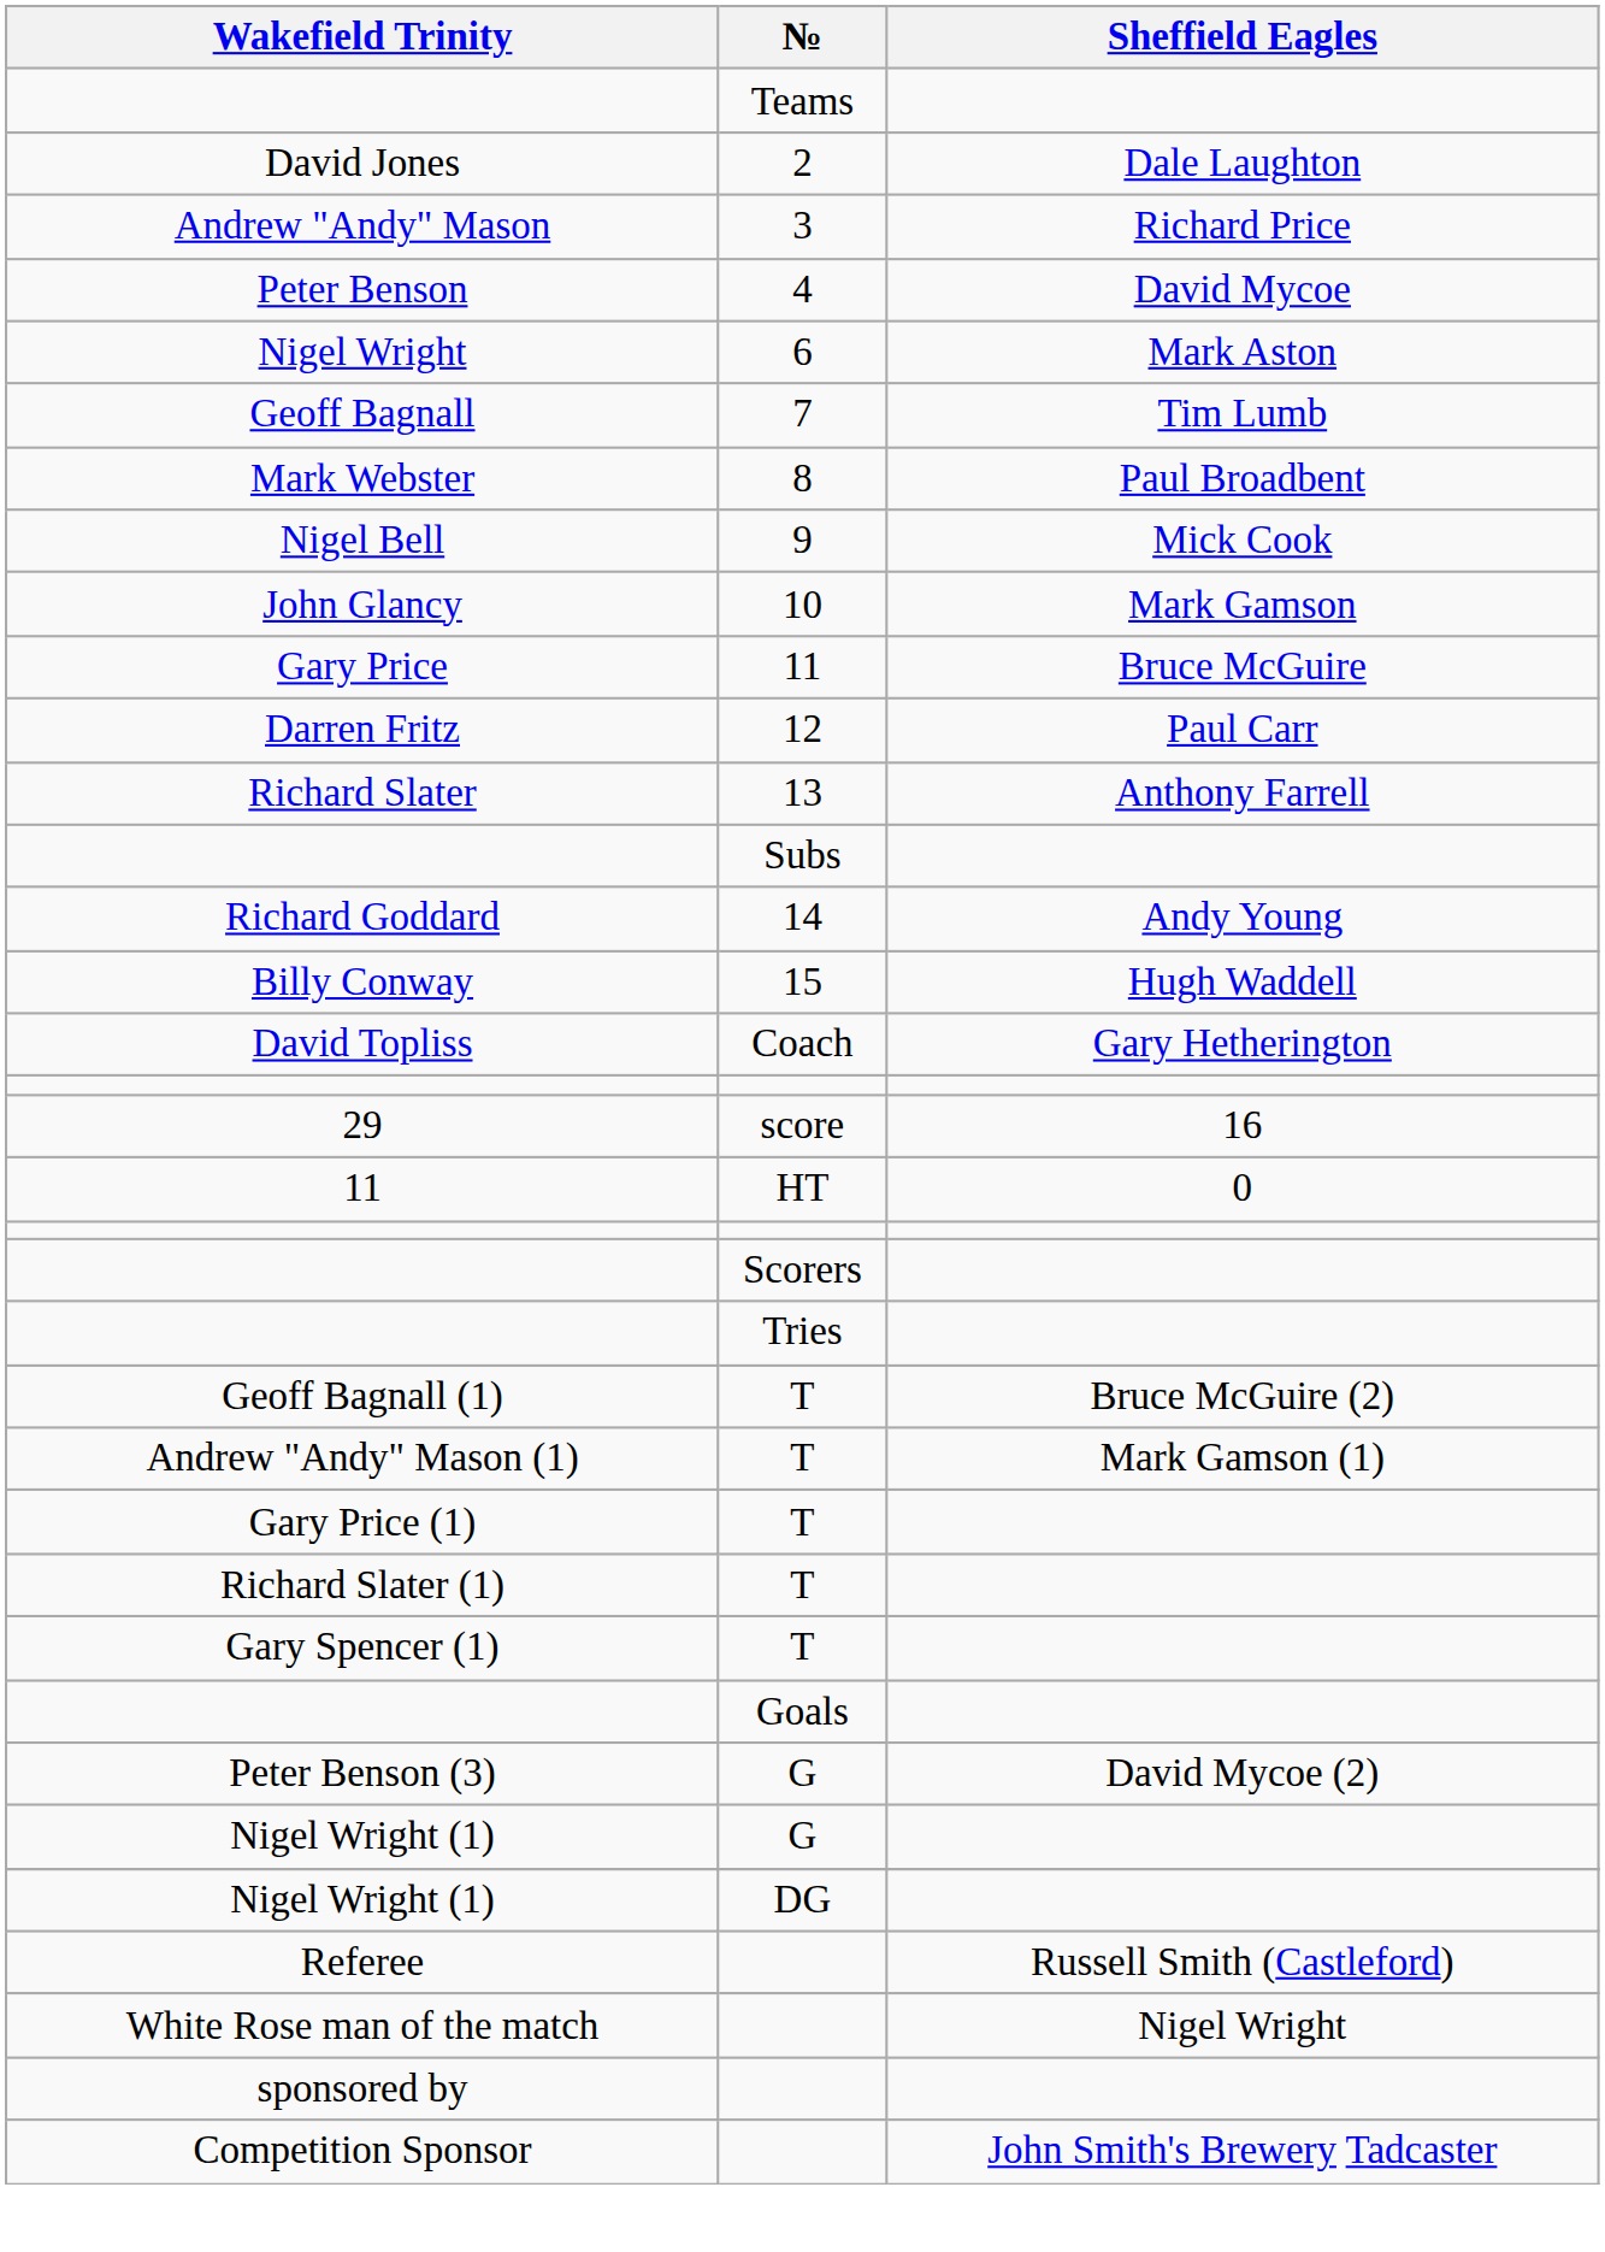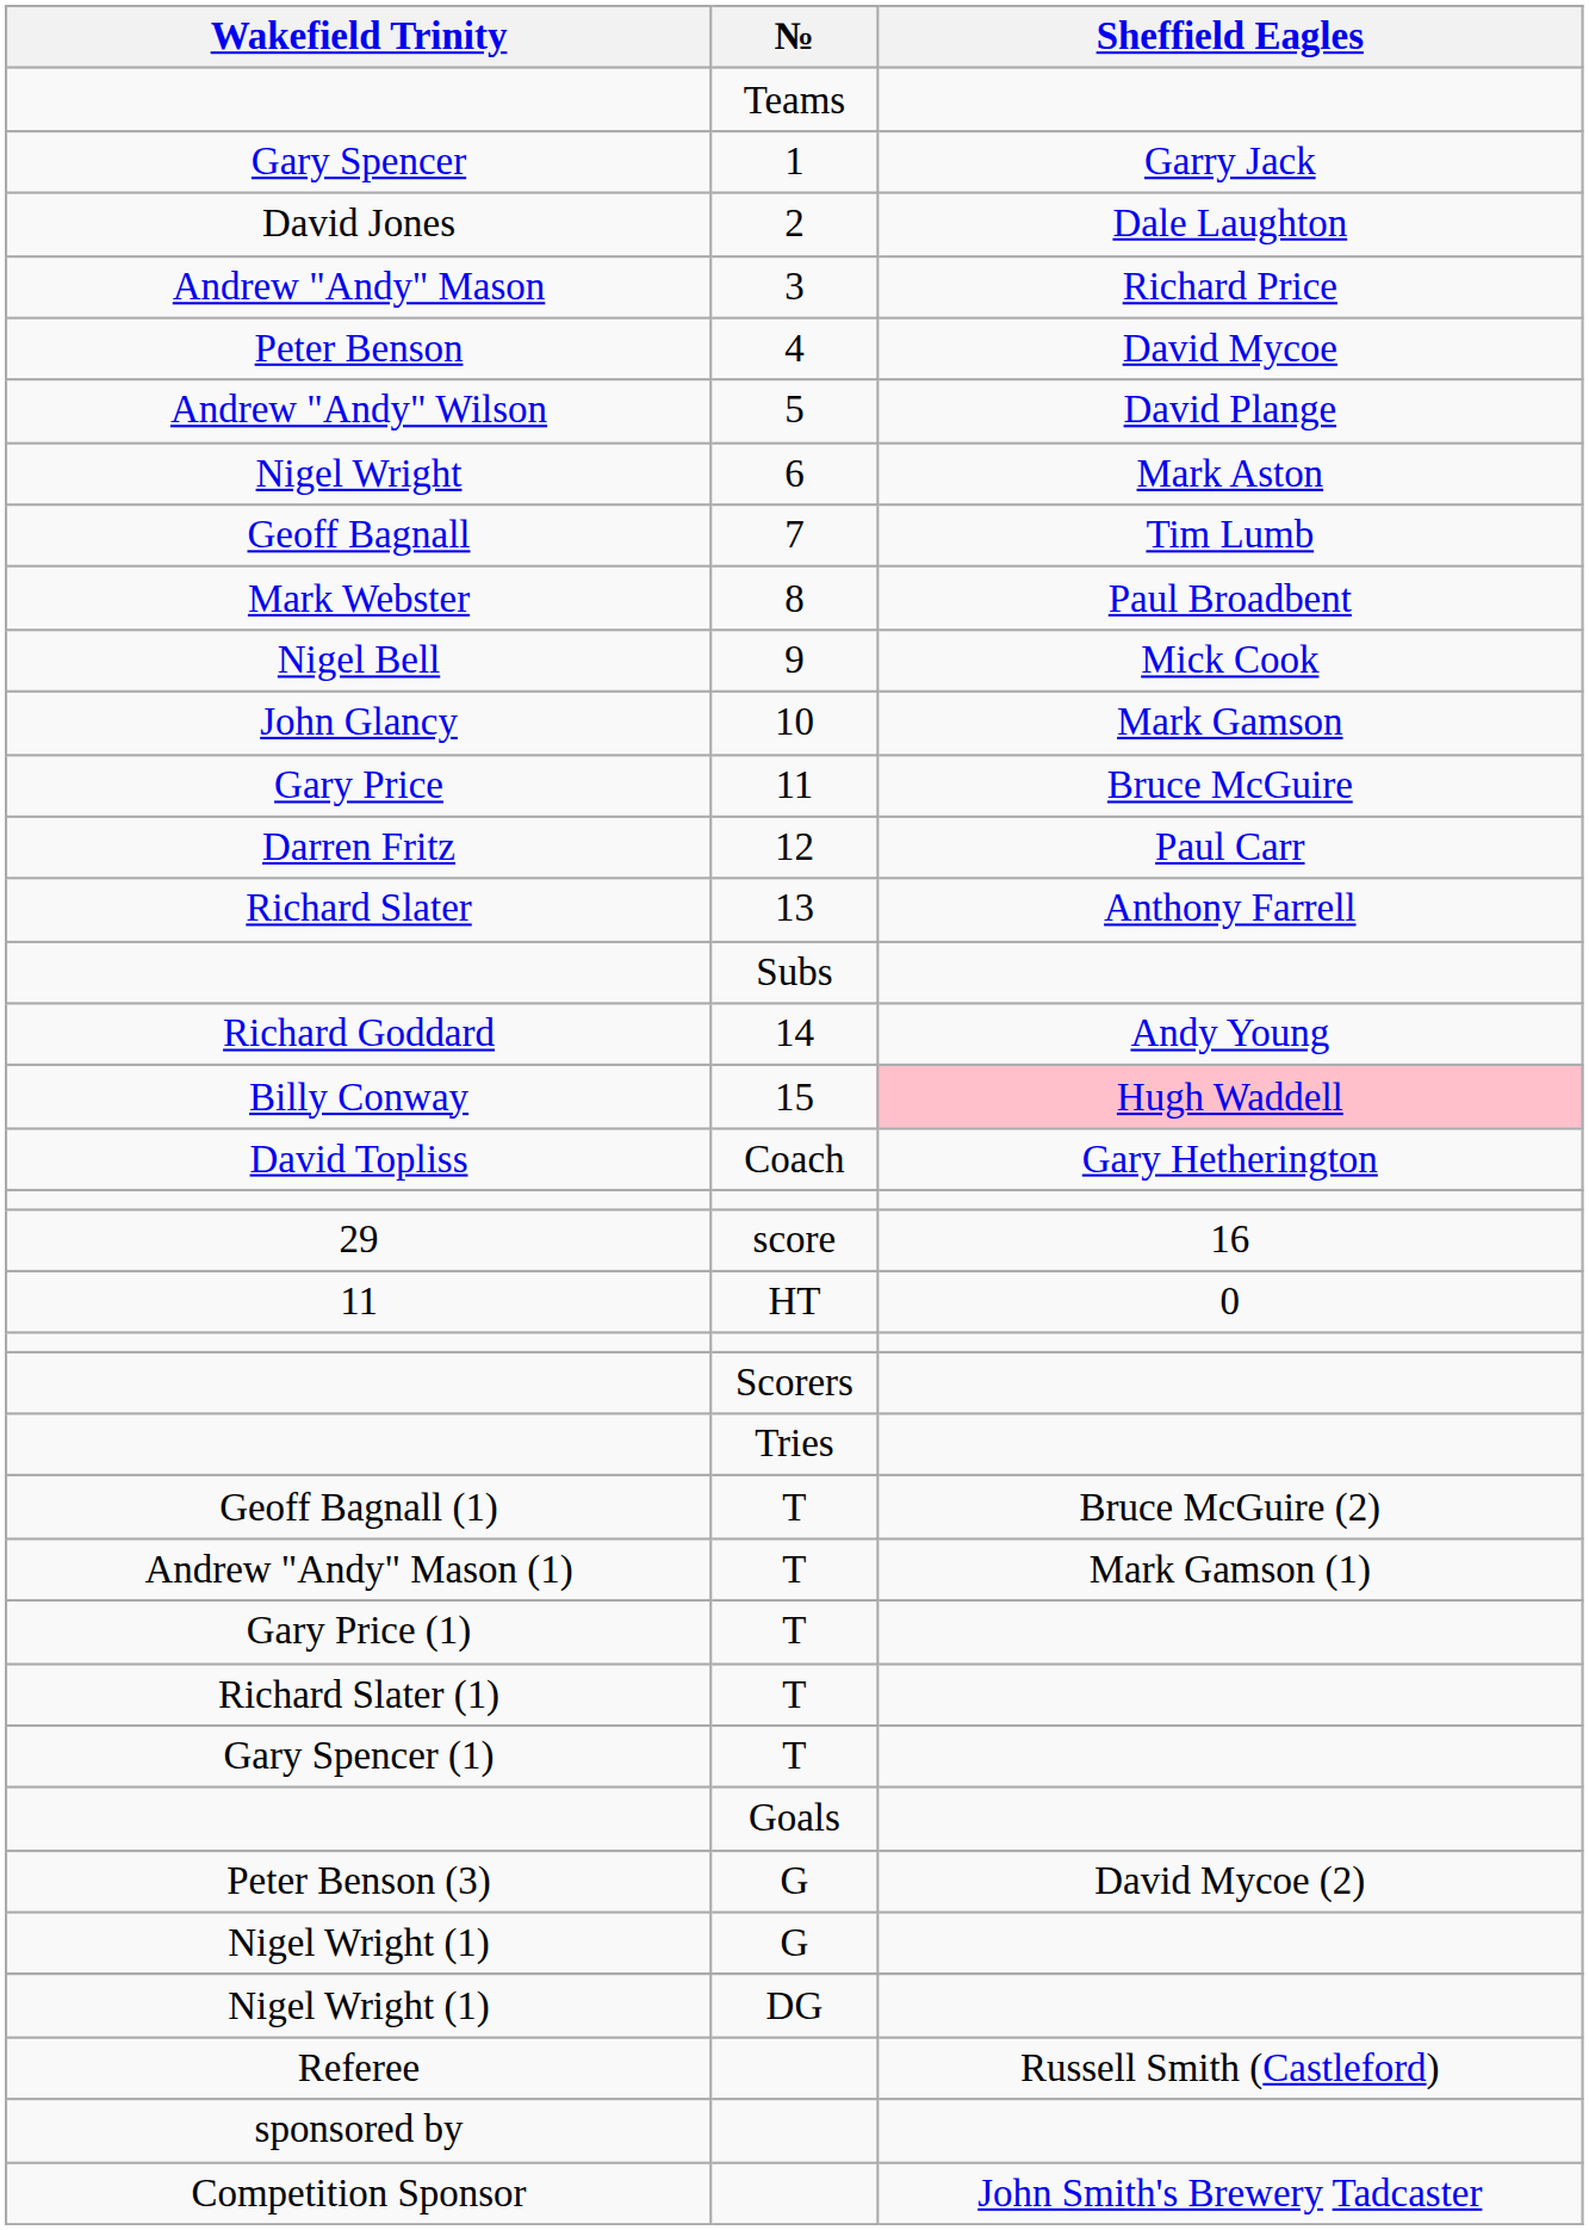 <table class="wikitable" style="text-align:center;">
 <tr>
 <th width=280 abbr=winner><a href='#'>Wakefield Trinity</a></th>
 <th width=60 abbr="Number">№</th>
 <th width=280 abbr=runner-up><a href='#'>Sheffield Eagles</a></th>
 </tr>
 <tr>
 <td></td>
 <td>Teams</td>
 <td></td>
+</tr>
+<tr>
+<td><a href='#'>Gary Spencer</a></td>
+<td>1</td>
+<td><a href='#'>Garry Jack</a></td>
 </tr>
 <tr>
 <td>David Jones</td>
 <td>2</td>
 <td><a href='#'>Dale Laughton</a></td>
 </tr>
 <tr>
 <td><a href='#'>Andrew "Andy" Mason</a></td>
 <td>3</td>
 <td><a href='#'>Richard Price</a></td>
 </tr>
 <tr>
 <td><a href='#'>Peter Benson</a></td>
 <td>4</td>
 <td><a href='#'>David Mycoe</a></td>
+</tr>
+<tr>
+<td><a href='#'>Andrew "Andy" Wilson</a></td>
+<td>5</td>
+<td><a href='#'>David Plange</a></td>
 </tr>
 <tr>
 <td><a href='#'>Nigel Wright</a></td>
 <td>6</td>
 <td><a href='#'>Mark Aston</a></td>
 </tr>
 <tr>
 <td><a href='#'>Geoff Bagnall</a></td>
 <td>7</td>
 <td><a href='#'>Tim Lumb</a></td>
 </tr>
 <tr>
 <td><a href='#'>Mark Webster</a></td>
 <td>8</td>
 <td><a href='#'>Paul Broadbent</a></td>
 </tr>
 <tr>
 <td><a href='#'>Nigel Bell</a></td>
 <td>9</td>
 <td><a href='#'>Mick Cook</a></td>
 </tr>
 <tr>
 <td><a href='#'>John Glancy</a></td>
 <td>10</td>
 <td><a href='#'>Mark Gamson</a></td>
 </tr>
 <tr>
 <td><a href='#'>Gary Price</a></td>
 <td>11</td>
 <td><a href='#'>Bruce McGuire</a></td>
 </tr>
 <tr>
 <td><a href='#'>Darren Fritz</a></td>
 <td>12</td>
 <td><a href='#'>Paul Carr</a></td>
 </tr>
 <tr>
 <td><a href='#'>Richard Slater</a></td>
 <td>13</td>
 <td><a href='#'>Anthony Farrell</a></td>
 </tr>
 <tr>
 <td></td>
 <td>Subs</td>
 <td></td>
 </tr>
 <tr>
 <td><a href='#'>Richard Goddard</a></td>
 <td>14</td>
 <td><a href='#'>Andy Young</a></td>
 </tr>
 <tr>
 <td><a href='#'>Billy Conway</a></td>
 <td>15</td>
-<td><a href='#'>Hugh Waddell</a></td>
+<td style="background: pink;"><a href='#'>Hugh Waddell</a></td>
 </tr>
 <tr>
 <td><a href='#'>David Topliss</a></td>
 <td>Coach</td>
 <td><a href='#'>Gary Hetherington</a></td>
 </tr>
 <tr>
 <td></td>
 <td></td>
 <td></td>
 </tr>
 <tr>
 <td>29</td>
 <td>score</td>
 <td>16</td>
 </tr>
 <tr>
 <td>11</td>
 <td>HT</td>
 <td>0</td>
 </tr>
 <tr>
 <td></td>
 <td></td>
 <td></td>
 </tr>
 <tr>
 <td></td>
 <td>Scorers</td>
 <td></td>
 </tr>
 <tr>
 <td></td>
 <td>Tries</td>
 <td></td>
 </tr>
 <tr>
 <td>Geoff Bagnall (1)</td>
 <td>T</td>
 <td>Bruce McGuire (2)</td>
 </tr>
 <tr>
 <td>Andrew "Andy" Mason (1)</td>
 <td>T</td>
 <td>Mark Gamson (1)</td>
 </tr>
 <tr>
 <td>Gary Price (1)</td>
 <td>T</td>
 <td></td>
 </tr>
 <tr>
 <td>Richard Slater (1)</td>
 <td>T</td>
 <td></td>
 </tr>
 <tr>
 <td>Gary Spencer (1)</td>
 <td>T</td>
 <td></td>
 </tr>
 <tr>
 <td></td>
 <td>Goals</td>
 <td></td>
 </tr>
 <tr>
 <td>Peter Benson (3)</td>
 <td>G</td>
 <td>David Mycoe (2)</td>
 </tr>
 <tr>
 <td>Nigel Wright (1)</td>
 <td>G</td>
 <td></td>
 </tr>
 <tr>
 </tr>
 <tr>
 <td>Nigel Wright (1)</td>
 <td>DG</td>
 <td></td>
 </tr>
 <tr>
 <td>Referee</td>
 <td></td>
 <td>Russell Smith (<a href='#'>Castleford</a>)</td>
 </tr>
 <tr>
-<td>White Rose man of the match</td>
-<td></td>
-<td>Nigel Wright</td>
-</tr>
-<tr>
 <td>sponsored by</td>
 <td></td>
 <td></td>
 </tr>
 <tr>
 <td>Competition Sponsor</td>
 <td></td>
 <td><a href='#'>John Smith's Brewery</a> <a href='#'>Tadcaster</a></td>
 </tr>
 </table>
